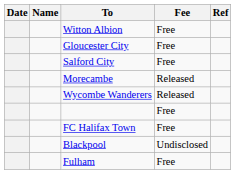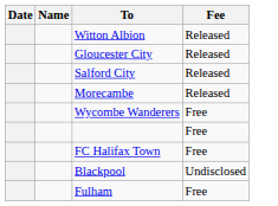 <table class="wikitable sortable plainrowheaders">
 <tr>
 <th scope=col>Date</th>
 <th scope=col>Name</th>
 <th scope=col>To</th>
 <th scope=col>Fee</th>
-<th scope=col class=unsortable>Ref</th>
 </tr>
 <tr>
 <th scope=row></th>
 <td></td>
 <td><a href='#'>Witton Albion</a></td>
-<td>Free</td>
-<td></td>
+<td>Released</td>
 </tr>
 <tr>
 <th scope=row></th>
 <td></td>
 <td><a href='#'>Gloucester City</a></td>
-<td>Free</td>
-<td></td>
+<td>Released</td>
 </tr>
 <tr>
 <th scope=row></th>
 <td></td>
 <td><a href='#'>Salford City</a></td>
-<td>Free</td>
-<td></td>
+<td>Released</td>
 </tr>
 <tr>
 <th scope=row></th>
 <td></td>
 <td><a href='#'>Morecambe</a></td>
 <td>Released</td>
-<td></td>
 </tr>
 <tr>
 <th scope=row></th>
 <td></td>
 <td><a href='#'>Wycombe Wanderers</a></td>
-<td>Released</td>
-<td></td>
+<td>Free</td>
 </tr>
 <tr>
 <th scope=row></th>
 <td></td>
 <td></td>
 <td>Free</td>
-<td></td>
 </tr>
 <tr>
 <th scope=row></th>
 <td></td>
 <td><a href='#'>FC Halifax Town</a></td>
 <td>Free</td>
-<td></td>
 </tr>
 <tr>
 <th scope=row></th>
 <td></td>
 <td><a href='#'>Blackpool</a></td>
 <td>Undisclosed</td>
-<td></td>
 </tr>
 <tr>
 <th scope=row></th>
 <td></td>
 <td><a href='#'>Fulham</a></td>
 <td>Free</td>
-<td></td>
 </tr>
 </table>
